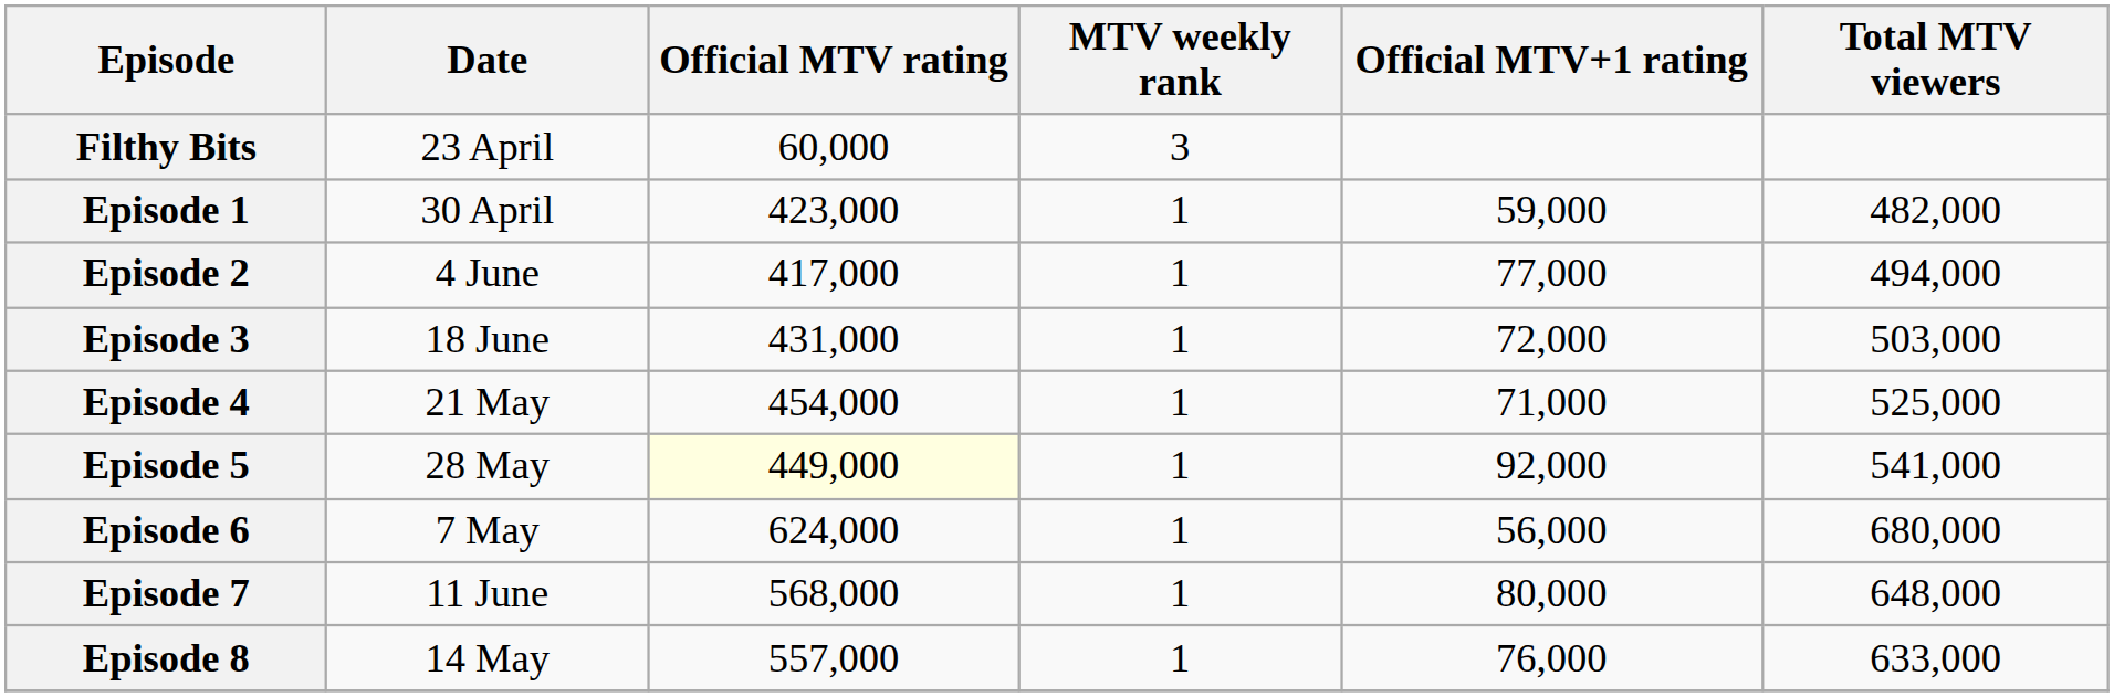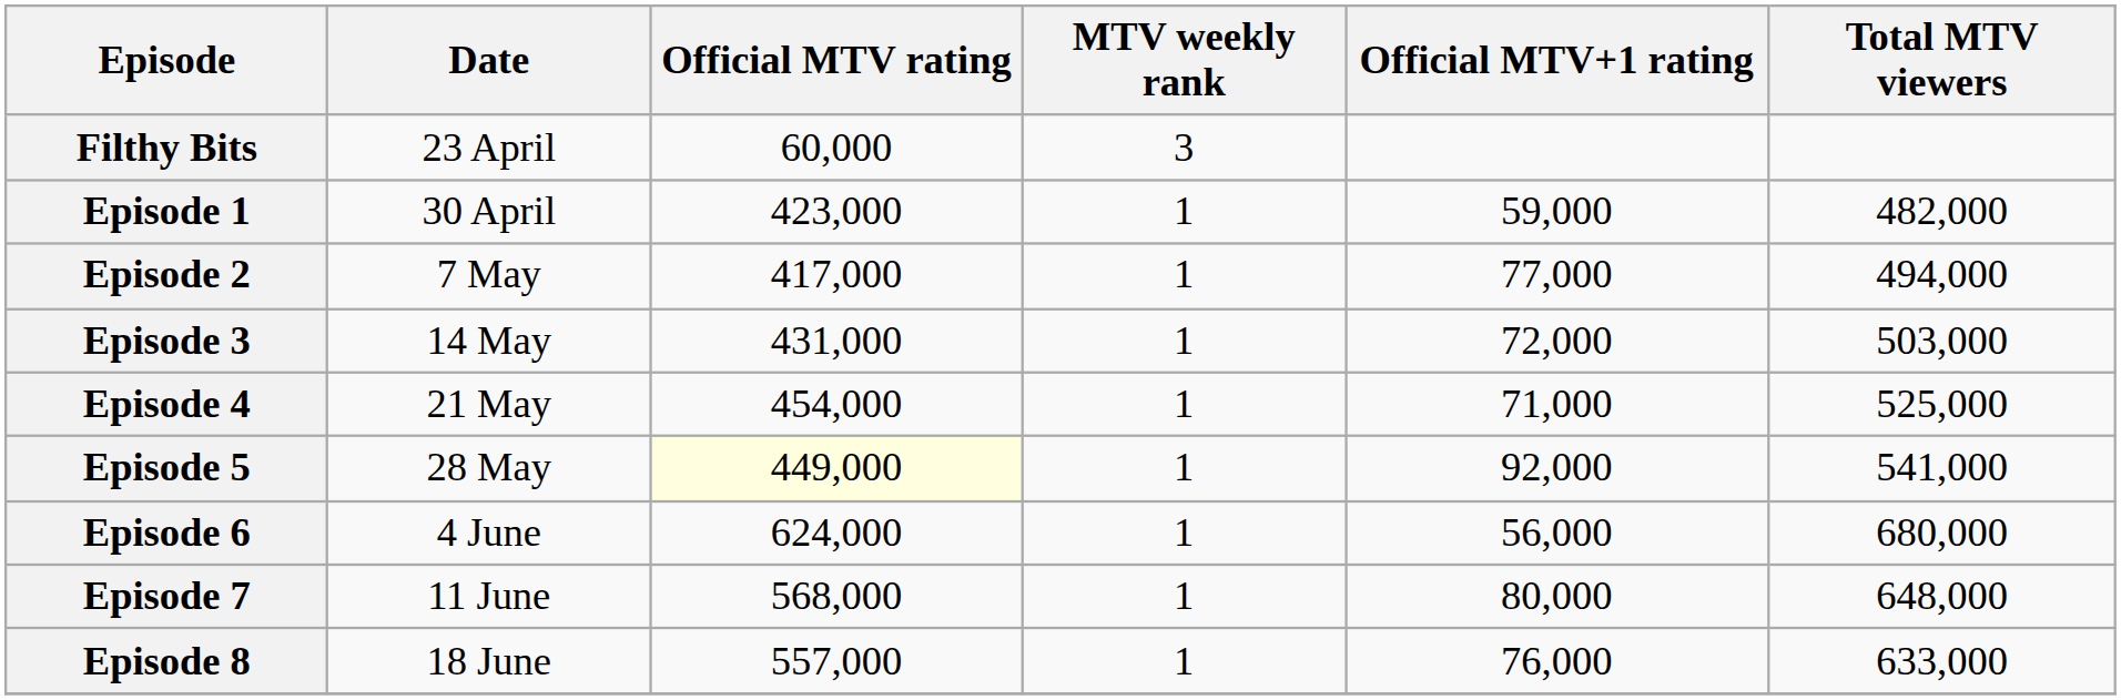 <table class="wikitable sortable" style="text-align:center">
 <tr>
 <th scope="col" style="width:120px;">Episode</th>
 <th scope="col" style="width:120px;">Date</th>
 <th scope="col" style="width:140px;">Official MTV rating</th>
 <th scope="col" style="width:120px;">MTV weekly rank</th>
 <th scope="col" style="width:160px;">Official MTV+1 rating</th>
 <th scope="col" style="width:130px;">Total MTV viewers </th>
 </tr>
 <tr>
 <th scope="row">Filthy Bits</th>
 <td>23 April</td>
 <td>60,000</td>
 <td>3</td>
 <td></td>
 <td></td>
 </tr>
 <tr>
 <th scope="row">Episode 1</th>
 <td>30 April</td>
 <td>423,000</td>
 <td>1</td>
 <td>59,000</td>
 <td>482,000</td>
 </tr>
 <tr>
 <th scope="row">Episode 2</th>
-<td>4 June</td>
+<td>7 May</td>
 <td>417,000</td>
 <td>1</td>
 <td>77,000</td>
 <td>494,000</td>
 </tr>
 <tr>
 <th scope="row">Episode 3</th>
-<td>18 June</td>
+<td>14 May</td>
 <td>431,000</td>
 <td>1</td>
 <td>72,000</td>
 <td>503,000</td>
 </tr>
 <tr>
 <th scope="row">Episode 4</th>
 <td>21 May</td>
 <td>454,000</td>
 <td>1</td>
 <td>71,000</td>
 <td>525,000</td>
 </tr>
 <tr>
 <th scope="row">Episode 5</th>
 <td>28 May</td>
 <td style="background: lightyellow;">449,000</td>
 <td>1</td>
 <td>92,000</td>
 <td>541,000</td>
 </tr>
 <tr>
 <th scope="row">Episode 6</th>
-<td>7 May</td>
+<td>4 June</td>
 <td>624,000</td>
 <td>1</td>
 <td>56,000</td>
 <td>680,000</td>
 </tr>
 <tr>
 <th scope="row">Episode 7</th>
 <td>11 June</td>
 <td>568,000</td>
 <td>1</td>
 <td>80,000</td>
 <td>648,000</td>
 </tr>
 <tr>
 <th scope="row">Episode 8</th>
-<td>14 May</td>
+<td>18 June</td>
 <td>557,000</td>
 <td>1</td>
 <td>76,000</td>
 <td>633,000</td>
 </tr>
 <tr>
 </tr>
 </table>
